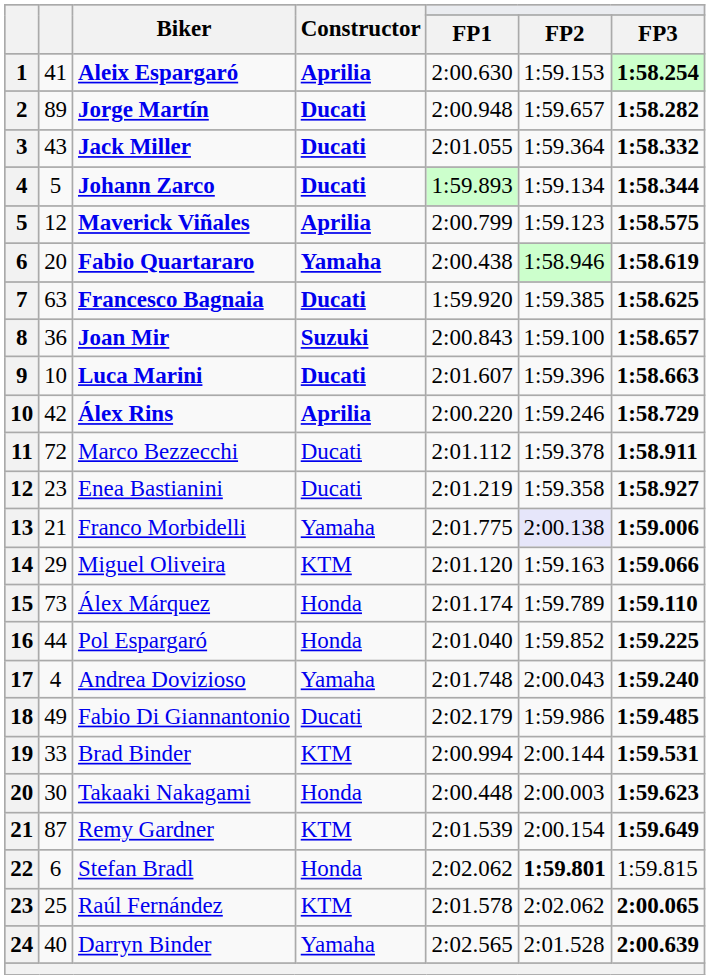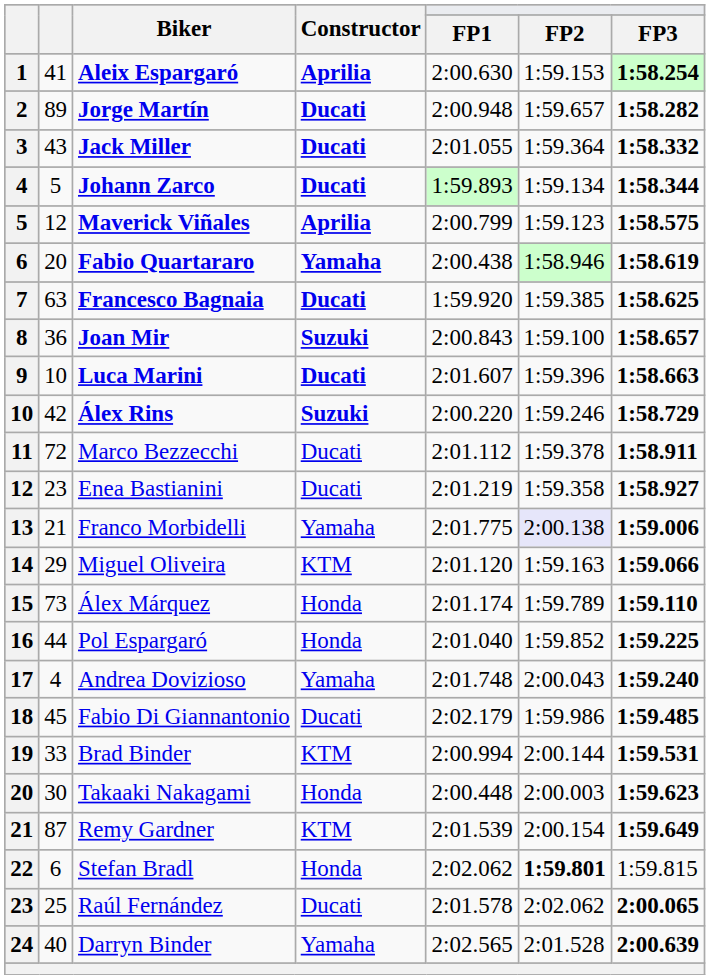 <table class="wikitable sortable" style="font-size: 85%;">
 <tr>
 <th rowspan="2"></th>
 <th rowspan="2"></th>
 <th rowspan="2">Biker</th>
 <th rowspan="2">Constructor</th>
 <th colspan="3" style="background:#eaecf0; text-align:center;"></th>
 </tr>
 <tr>
 <th scope="col">FP1</th>
 <th scope="col">FP2</th>
 <th scope="col">FP3</th>
 </tr>
 <tr>
 <th scope="row">1</th>
 <td align="center">41</td>
 <td><strong> <a href='#'>Aleix Espargaró</a></strong></td>
 <td><strong><a href='#'>Aprilia</a></strong></td>
 <td>2:00.630</td>
 <td>1:59.153</td>
 <td style="background:#ccffcc;"><strong>1:58.254</strong></td>
 </tr>
 <tr>
 <th scope="row">2</th>
 <td align="center">89</td>
 <td><strong> <a href='#'>Jorge Martín</a></strong></td>
 <td><strong><a href='#'>Ducati</a></strong></td>
 <td>2:00.948</td>
 <td>1:59.657</td>
 <td><strong>1:58.282</strong></td>
 </tr>
 <tr>
 <th scope="row">3</th>
 <td align="center">43</td>
 <td><strong> <a href='#'>Jack Miller</a></strong></td>
 <td><strong><a href='#'>Ducati</a></strong></td>
 <td>2:01.055</td>
 <td>1:59.364</td>
 <td><strong>1:58.332</strong></td>
 </tr>
 <tr>
 <th scope="row">4</th>
 <td align="center">5</td>
 <td><strong> <a href='#'>Johann Zarco</a></strong></td>
 <td><strong><a href='#'>Ducati</a></strong></td>
 <td style="background:#ccffcc;">1:59.893</td>
 <td>1:59.134</td>
 <td><strong>1:58.344</strong></td>
 </tr>
 <tr>
 <th scope="row">5</th>
 <td align="center">12</td>
 <td><strong> <a href='#'>Maverick Viñales</a></strong></td>
 <td><strong><a href='#'>Aprilia</a></strong></td>
 <td>2:00.799</td>
 <td>1:59.123</td>
 <td><strong>1:58.575</strong></td>
 </tr>
 <tr>
 <th scope="row">6</th>
 <td align="center">20</td>
 <td><strong> <a href='#'>Fabio Quartararo</a></strong></td>
 <td><strong><a href='#'>Yamaha</a></strong></td>
 <td>2:00.438</td>
 <td style="background:#ccffcc;">1:58.946</td>
 <td><strong>1:58.619</strong></td>
 </tr>
 <tr>
 <th scope="row">7</th>
 <td align="center">63</td>
 <td><strong> <a href='#'>Francesco Bagnaia</a></strong></td>
 <td><strong><a href='#'>Ducati</a></strong></td>
 <td>1:59.920</td>
 <td>1:59.385</td>
 <td><strong>1:58.625</strong></td>
 </tr>
 <tr>
 <th scope="row">8</th>
 <td align="center">36</td>
 <td><strong> <a href='#'>Joan Mir</a></strong></td>
 <td><strong><a href='#'>Suzuki</a></strong></td>
 <td>2:00.843</td>
 <td>1:59.100</td>
 <td><strong>1:58.657</strong></td>
 </tr>
 <tr>
 <th scope="row">9</th>
 <td align="center">10</td>
 <td><strong> <a href='#'>Luca Marini</a></strong></td>
 <td><strong><a href='#'>Ducati</a></strong></td>
 <td>2:01.607</td>
 <td>1:59.396</td>
 <td><strong>1:58.663</strong></td>
 </tr>
 <tr>
 <th scope="row">10</th>
 <td align="center">42</td>
 <td><strong> <a href='#'>Álex Rins</a></strong></td>
-<td><strong><a href='#'>Aprilia</a></strong></td>
+<td><strong><a href='#'>Suzuki</a></strong></td>
 <td>2:00.220</td>
 <td>1:59.246</td>
 <td><strong>1:58.729</strong></td>
 </tr>
 <tr>
 <th scope="row">11</th>
 <td align="center">72</td>
 <td> <a href='#'>Marco Bezzecchi</a></td>
 <td><a href='#'>Ducati</a></td>
 <td>2:01.112</td>
 <td>1:59.378</td>
 <td><strong>1:58.911</strong></td>
 </tr>
 <tr>
 <th scope="row">12</th>
 <td align="center">23</td>
 <td> <a href='#'>Enea Bastianini</a></td>
 <td><a href='#'>Ducati</a></td>
 <td>2:01.219</td>
 <td>1:59.358</td>
 <td><strong>1:58.927</strong></td>
 </tr>
 <tr>
 <th scope="row">13</th>
 <td align="center">21</td>
 <td> <a href='#'>Franco Morbidelli</a></td>
 <td><a href='#'>Yamaha</a></td>
 <td>2:01.775</td>
 <td style="background: lavender;">2:00.138</td>
 <td><strong>1:59.006</strong></td>
 </tr>
 <tr>
 <th scope="row">14</th>
 <td align="center">29</td>
 <td> <a href='#'>Miguel Oliveira</a></td>
 <td><a href='#'>KTM</a></td>
 <td>2:01.120</td>
 <td>1:59.163</td>
 <td><strong>1:59.066</strong></td>
 </tr>
 <tr>
 <th scope="row">15</th>
 <td align="center">73</td>
 <td> <a href='#'>Álex Márquez</a></td>
 <td><a href='#'>Honda</a></td>
 <td>2:01.174</td>
 <td>1:59.789</td>
 <td><strong>1:59.110</strong></td>
 </tr>
 <tr>
 <th scope="row">16</th>
 <td align="center">44</td>
 <td> <a href='#'>Pol Espargaró</a></td>
 <td><a href='#'>Honda</a></td>
 <td>2:01.040</td>
 <td>1:59.852</td>
 <td><strong>1:59.225</strong></td>
 </tr>
 <tr>
 <th scope="row">17</th>
 <td align="center">4</td>
 <td> <a href='#'>Andrea Dovizioso</a></td>
 <td><a href='#'>Yamaha</a></td>
 <td>2:01.748</td>
 <td>2:00.043</td>
 <td><strong>1:59.240</strong></td>
 </tr>
 <tr>
 <th scope="row">18</th>
-<td align="center">49</td>
+<td align="center">45</td>
 <td> <a href='#'>Fabio Di Giannantonio</a></td>
 <td><a href='#'>Ducati</a></td>
 <td>2:02.179</td>
 <td>1:59.986</td>
 <td><strong>1:59.485</strong></td>
 </tr>
 <tr>
 <th scope="row">19</th>
 <td align="center">33</td>
 <td> <a href='#'>Brad Binder</a></td>
 <td><a href='#'>KTM</a></td>
 <td>2:00.994</td>
 <td>2:00.144</td>
 <td><strong>1:59.531</strong></td>
 </tr>
 <tr>
 <th scope="row">20</th>
 <td align="center">30</td>
 <td> <a href='#'>Takaaki Nakagami</a></td>
 <td><a href='#'>Honda</a></td>
 <td>2:00.448</td>
 <td>2:00.003</td>
 <td><strong>1:59.623</strong></td>
 </tr>
 <tr>
 <th scope="row">21</th>
 <td align="center">87</td>
 <td> <a href='#'>Remy Gardner</a></td>
 <td><a href='#'>KTM</a></td>
 <td>2:01.539</td>
 <td>2:00.154</td>
 <td><strong>1:59.649</strong></td>
 </tr>
 <tr>
 <th scope="row">22</th>
 <td align="center">6</td>
 <td> <a href='#'>Stefan Bradl</a></td>
 <td><a href='#'>Honda</a></td>
 <td>2:02.062</td>
 <td><strong>1:59.801</strong></td>
 <td>1:59.815</td>
 </tr>
 <tr>
 <th scope="row">23</th>
 <td align="center">25</td>
 <td> <a href='#'>Raúl Fernández</a></td>
-<td><a href='#'>KTM</a></td>
+<td><a href='#'>Ducati</a></td>
 <td>2:01.578</td>
 <td>2:02.062</td>
 <td><strong>2:00.065</strong></td>
 </tr>
 <tr>
 <th scope="row">24</th>
 <td align="center">40</td>
 <td> <a href='#'>Darryn Binder</a></td>
 <td><a href='#'>Yamaha</a></td>
 <td>2:02.565</td>
 <td>2:01.528</td>
 <td><strong>2:00.639</strong></td>
 </tr>
 <tr>
 <th colspan="7"></th>
 </tr>
 </table>
